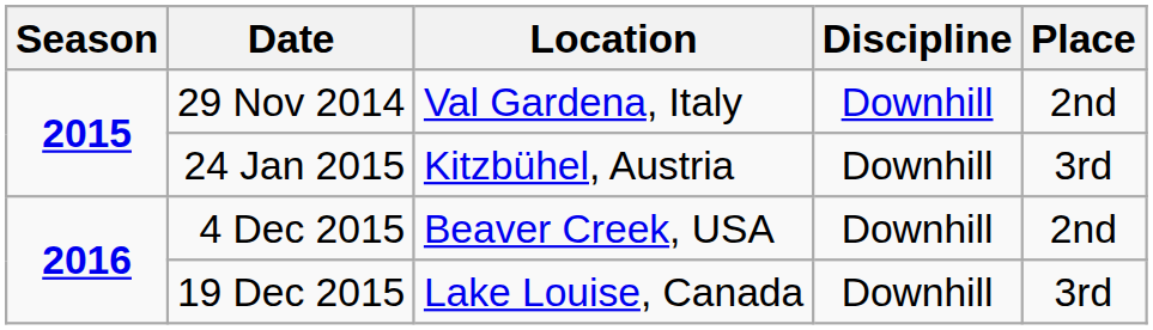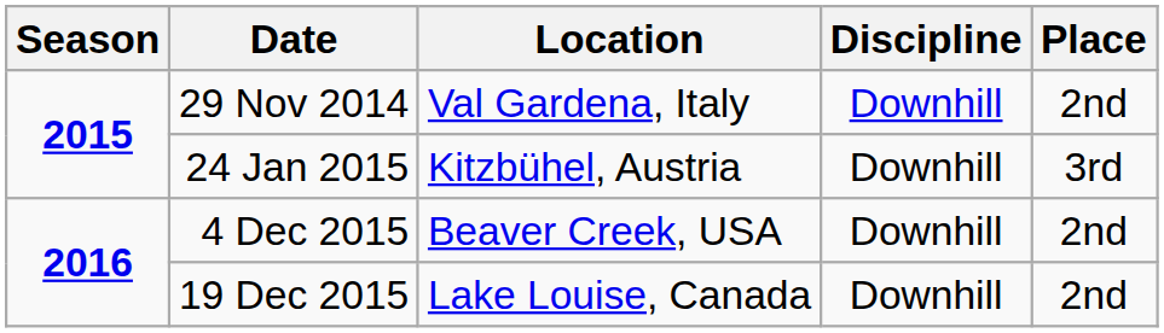 <table class="wikitable" style="text-align:center; font-size:95%;">
 <tr>
 <th>Season</th>
 <th>Date</th>
 <th>Location</th>
 <th>Discipline</th>
 <th>Place</th>
 </tr>
 <tr>
 <td rowspan=2><strong><a href='#'>2015</a></strong></td>
 <td align=right>29 Nov 2014</td>
 <td align=left> <a href='#'>Val Gardena</a>, Italy</td>
 <td><a href='#'>Downhill</a></td>
 <td>2nd</td>
 </tr>
 <tr>
 <td align=right>24 Jan 2015</td>
 <td align=left> <a href='#'>Kitzbühel</a>, Austria</td>
 <td>Downhill</td>
 <td>3rd</td>
 </tr>
 <tr>
 <td rowspan=2><strong><a href='#'>2016</a></strong></td>
 <td align=right>4 Dec 2015</td>
 <td align=left> <a href='#'>Beaver Creek</a>, USA</td>
 <td>Downhill</td>
 <td>2nd</td>
 </tr>
 <tr>
 <td align=right>19 Dec 2015</td>
 <td align=left> <a href='#'>Lake Louise</a>, Canada</td>
 <td>Downhill</td>
-<td>3rd</td>
+<td>2nd</td>
 </tr>
 </table>
